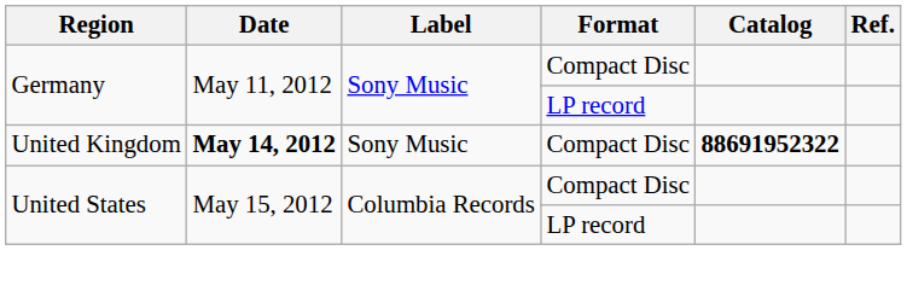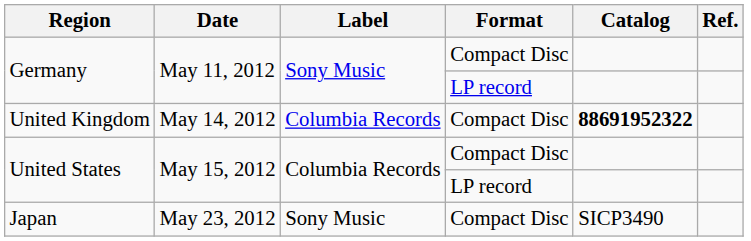 <table class="wikitable">
 <tr>
 <th>Region</th>
 <th>Date</th>
 <th>Label</th>
 <th>Format</th>
 <th>Catalog</th>
 <th>Ref.</th>
 </tr>
 <tr>
 <td rowspan="2">Germany</td>
 <td rowspan="2">May 11, 2012</td>
 <td rowspan="2"><a href='#'>Sony Music</a></td>
 <td>Compact Disc</td>
 <td></td>
 <td style="text-align:center;"></td>
 </tr>
 <tr>
 <td><a href='#'>LP record</a></td>
 <td></td>
 <td style="text-align:center;"></td>
 </tr>
 <tr>
 <td>United Kingdom</td>
-<td><strong>May 14, 2012</strong></td>
-<td>Sony Music</td>
+<td>May 14, 2012</td>
+<td><a href='#'>Columbia Records</a></td>
 <td>Compact Disc</td>
 <td><strong>88691952322</strong></td>
 <td style="text-align:center;"></td>
 </tr>
 <tr>
 <td rowspan="2">United States</td>
 <td rowspan="2">May 15, 2012</td>
 <td rowspan="2">Columbia Records</td>
 <td>Compact Disc</td>
 <td></td>
 <td style="text-align:center;"></td>
 </tr>
 <tr>
 <td>LP record</td>
 <td></td>
 <td style="text-align:center;"></td>
 </tr>
+<tr>
+<td>Japan</td>
+<td>May 23, 2012</td>
+<td>Sony Music</td>
+<td>Compact Disc</td>
+<td>SICP3490</td>
+<td style="text-align:center;"></td>
+</tr>
 </table>
